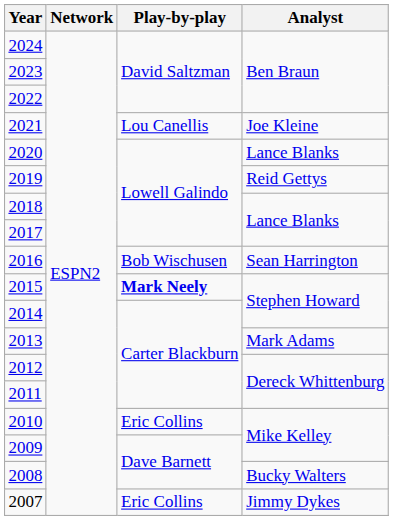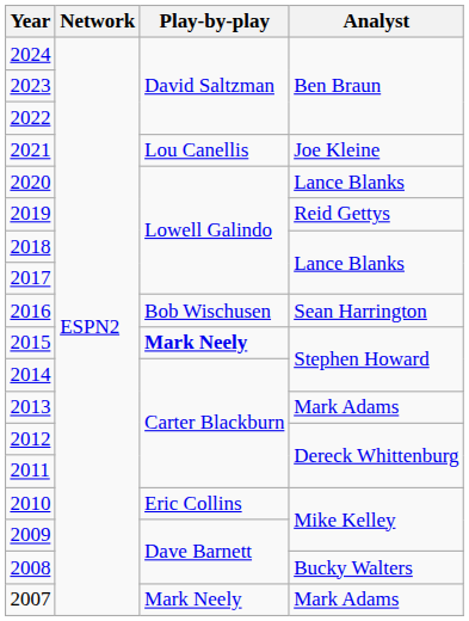 <table class="wikitable">
 <tr>
 <th>Year</th>
 <th>Network</th>
 <th>Play-by-play</th>
 <th>Analyst</th>
 </tr>
 <tr>
 <td><a href='#'>2024</a></td>
 <td rowspan=24><a href='#'>ESPN2</a></td>
 <td rowspan=3><a href='#'>David Saltzman</a></td>
 <td rowspan=3><a href='#'>Ben Braun</a></td>
 </tr>
 <tr>
 <td><a href='#'>2023</a></td>
 </tr>
 <tr>
 <td><a href='#'>2022</a></td>
 </tr>
 <tr>
 <td><a href='#'>2021</a></td>
 <td><a href='#'>Lou Canellis</a></td>
 <td><a href='#'>Joe Kleine</a></td>
 </tr>
 <tr>
 <td><a href='#'>2020</a></td>
 <td rowspan=4><a href='#'>Lowell Galindo</a></td>
 <td><a href='#'>Lance Blanks</a></td>
 </tr>
 <tr>
 <td><a href='#'>2019</a></td>
 <td><a href='#'>Reid Gettys</a></td>
 </tr>
 <tr>
 <td><a href='#'>2018</a></td>
 <td rowspan=2><a href='#'>Lance Blanks</a></td>
 </tr>
 <tr>
 <td><a href='#'>2017</a></td>
 </tr>
 <tr>
 <td><a href='#'>2016</a></td>
 <td><a href='#'>Bob Wischusen</a></td>
 <td><a href='#'>Sean Harrington</a></td>
 </tr>
 <tr>
 <td><a href='#'>2015</a></td>
 <td><strong><a href='#'>Mark Neely</a></strong></td>
 <td rowspan=2><a href='#'>Stephen Howard</a></td>
 </tr>
 <tr>
 <td><a href='#'>2014</a></td>
 <td rowspan=4><a href='#'>Carter Blackburn</a></td>
 </tr>
 <tr>
 <td><a href='#'>2013</a></td>
 <td><a href='#'>Mark Adams</a></td>
 </tr>
 <tr>
 <td><a href='#'>2012</a></td>
 <td rowspan=2><a href='#'>Dereck Whittenburg</a></td>
 </tr>
 <tr>
 <td><a href='#'>2011</a></td>
 </tr>
 <tr>
 <td><a href='#'>2010</a></td>
 <td><a href='#'>Eric Collins</a></td>
 <td rowspan=2><a href='#'>Mike Kelley</a></td>
 </tr>
 <tr>
 <td><a href='#'>2009</a></td>
 <td rowspan=2><a href='#'>Dave Barnett</a></td>
 </tr>
 <tr>
 <td><a href='#'>2008</a></td>
 <td><a href='#'>Bucky Walters</a></td>
 </tr>
 <tr>
 <td>2007</td>
-<td><a href='#'>Eric Collins</a></td>
-<td><a href='#'>Jimmy Dykes</a></td>
+<td><a href='#'>Mark Neely</a></td>
+<td><a href='#'>Mark Adams</a></td>
 </tr>
 </table>
